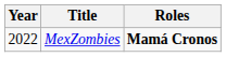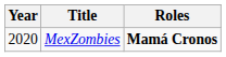 <table class="wikitable sortable">
 <tr>
 <th>Year</th>
 <th>Title</th>
 <th>Roles</th>
 </tr>
 <tr>
-<td>2022</td>
+<td>2020</td>
 <td><em><a href='#'>MexZombies</a></em></td>
 <td><strong>Mamá Cronos</strong></td>
 </tr>
 </table>
